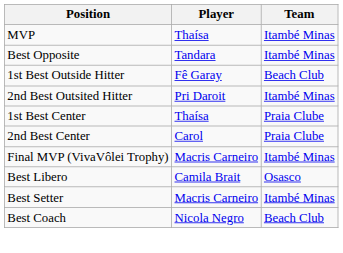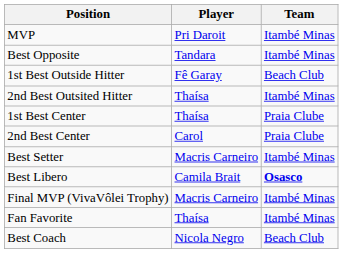 <table class="wikitable">
 <tr>
 <th>Position</th>
 <th>Player</th>
 <th>Team</th>
 </tr>
 <tr>
 <td>MVP</td>
-<td> <a href='#'>Thaísa</a></td>
+<td> <a href='#'>Pri Daroit</a></td>
 <td> <a href='#'>Itambé Minas</a></td>
 </tr>
 <tr>
 <td>Best Opposite</td>
 <td> <a href='#'>Tandara</a></td>
 <td> <a href='#'>Itambé Minas</a></td>
 </tr>
 <tr>
 <td>1st Best Outside Hitter</td>
 <td> <a href='#'>Fê Garay</a></td>
 <td> <a href='#'>Beach Club</a></td>
 </tr>
 <tr>
 <td>2nd Best Outsited Hitter</td>
-<td> <a href='#'>Pri Daroit</a></td>
+<td> <a href='#'>Thaísa</a></td>
 <td> <a href='#'>Itambé Minas</a></td>
 </tr>
 <tr>
 <td>1st Best Center</td>
 <td> <a href='#'>Thaísa</a></td>
 <td> <a href='#'>Praia Clube</a></td>
 </tr>
 <tr>
 <td>2nd Best Center</td>
 <td> <a href='#'>Carol</a></td>
 <td> <a href='#'>Praia Clube</a></td>
 </tr>
 <tr>
-<td>Final MVP (VivaVôlei Trophy)</td>
+<td>Best Setter</td>
 <td> <a href='#'>Macris Carneiro</a></td>
 <td> <a href='#'>Itambé Minas</a></td>
 </tr>
 <tr>
 <td>Best Libero</td>
 <td> <a href='#'>Camila Brait</a></td>
-<td> <a href='#'>Osasco</a></td>
+<td><strong> <a href='#'>Osasco</a></strong></td>
 </tr>
 <tr>
-<td>Best Setter</td>
+<td>Final MVP (VivaVôlei Trophy)</td>
 <td> <a href='#'>Macris Carneiro</a></td>
+<td> <a href='#'>Itambé Minas</a></td>
+</tr>
+<tr>
+<td>Fan Favorite</td>
+<td> <a href='#'>Thaísa</a></td>
 <td> <a href='#'>Itambé Minas</a></td>
 </tr>
 <tr>
 <td>Best Coach</td>
 <td> <a href='#'>Nicola Negro</a></td>
 <td> <a href='#'>Beach Club</a></td>
 </tr>
 </table>
